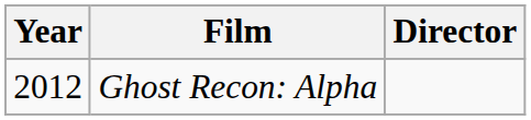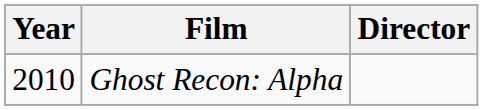 <table class="wikitable">
 <tr>
 <th>Year</th>
 <th>Film</th>
 <th>Director</th>
 </tr>
 <tr>
-<td>2012</td>
+<td>2010</td>
 <td><em>Ghost Recon: Alpha</em></td>
 <td></td>
 </tr>
 </table>
